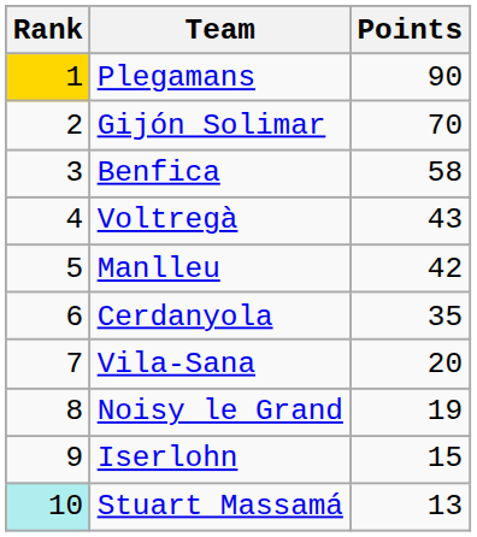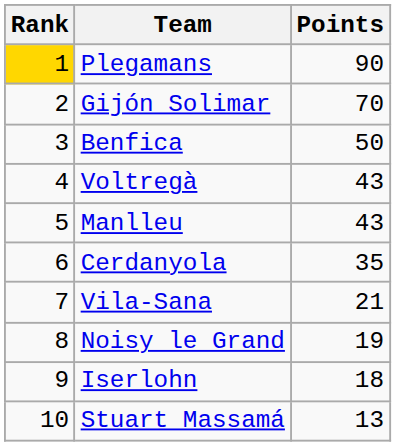 <table class="wikitable">
 <tr>
 <th>Rank</th>
 <th>Team</th>
 <th>Points</th>
 </tr>
 <tr>
 <td align=right style="background: gold;">1</td>
 <td> <a href='#'>Plegamans</a></td>
 <td align=right>90</td>
 </tr>
 <tr>
 <td align=right>2</td>
 <td> <a href='#'>Gijón Solimar</a></td>
 <td align=right>70</td>
 </tr>
 <tr>
 <td align=right>3</td>
 <td> <a href='#'>Benfica</a></td>
-<td align=right>58</td>
+<td align=right>50</td>
 </tr>
 <tr>
 <td align=right>4</td>
 <td> <a href='#'>Voltregà</a></td>
 <td align=right>43</td>
 </tr>
 <tr>
 <td align=right>5</td>
 <td> <a href='#'>Manlleu</a></td>
-<td align=right>42</td>
+<td align=right>43</td>
 </tr>
 <tr>
 <td align=right>6</td>
 <td> <a href='#'>Cerdanyola</a></td>
 <td align=right>35</td>
 </tr>
 <tr>
 <td align=right>7</td>
 <td> <a href='#'>Vila-Sana</a></td>
-<td align=right>20</td>
+<td align=right>21</td>
 </tr>
 <tr>
 <td align=right>8</td>
 <td> <a href='#'>Noisy le Grand</a></td>
 <td align=right>19</td>
 </tr>
 <tr>
 <td align=right>9</td>
 <td> <a href='#'>Iserlohn</a></td>
-<td align=right>15</td>
+<td align=right>18</td>
 </tr>
 <tr>
-<td align=right style="background: paleturquoise;">10</td>
+<td align=right>10</td>
 <td> <a href='#'>Stuart Massamá</a></td>
 <td align=right>13</td>
 </tr>
 </table>
